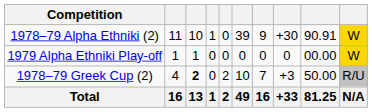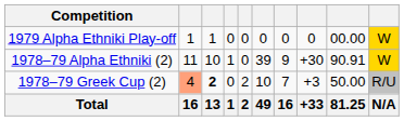 <table class="wikitable" style="text-align:center">
 <tr>
 <th>Competition</th>
 <th></th>
 <th></th>
 <th></th>
 <th></th>
 <th></th>
 <th></th>
 <th></th>
 <th></th>
 <th></th>
 </tr>
 <tr>
+<td><a href='#'>1979 Alpha Ethniki Play-off</a></td>
+<td>1</td>
+<td>1</td>
+<td>0</td>
+<td>0</td>
+<td>0</td>
+<td>0</td>
+<td>0</td>
+<td>00.00</td>
+<td bgcolor=#FFD700>W</td>
+</tr>
+<tr>
 <td><a href='#'>1978–79 Alpha Ethniki</a> (2)</td>
 <td>11</td>
 <td>10</td>
 <td>1</td>
 <td>0</td>
 <td>39</td>
 <td>9</td>
 <td>+30</td>
 <td>90.91</td>
 <td bgcolor=#FFD700>W</td>
 </tr>
 <tr>
-<td><a href='#'>1979 Alpha Ethniki Play-off</a></td>
-<td>1</td>
-<td>1</td>
-<td>0</td>
-<td>0</td>
-<td>0</td>
-<td>0</td>
-<td>0</td>
-<td>00.00</td>
-<td bgcolor=#FFD700>W</td>
-</tr>
-<tr>
 <td><a href='#'>1978–79 Greek Cup</a> (2)</td>
-<td>4</td>
+<td style="background: lightsalmon;">4</td>
 <td><strong>2</strong></td>
 <td>0</td>
 <td>2</td>
 <td>10</td>
 <td>7</td>
 <td>+3</td>
 <td>50.00</td>
 <td bgcolor=#C0C0C0>R/U</td>
 </tr>
 <tr>
 <th>Total</th>
 <th>16</th>
 <th>13</th>
 <th>1</th>
 <th>2</th>
 <th>49</th>
 <th>16</th>
 <th>+33</th>
 <th>81.25</th>
 <th>N/A</th>
 </tr>
 </table>
